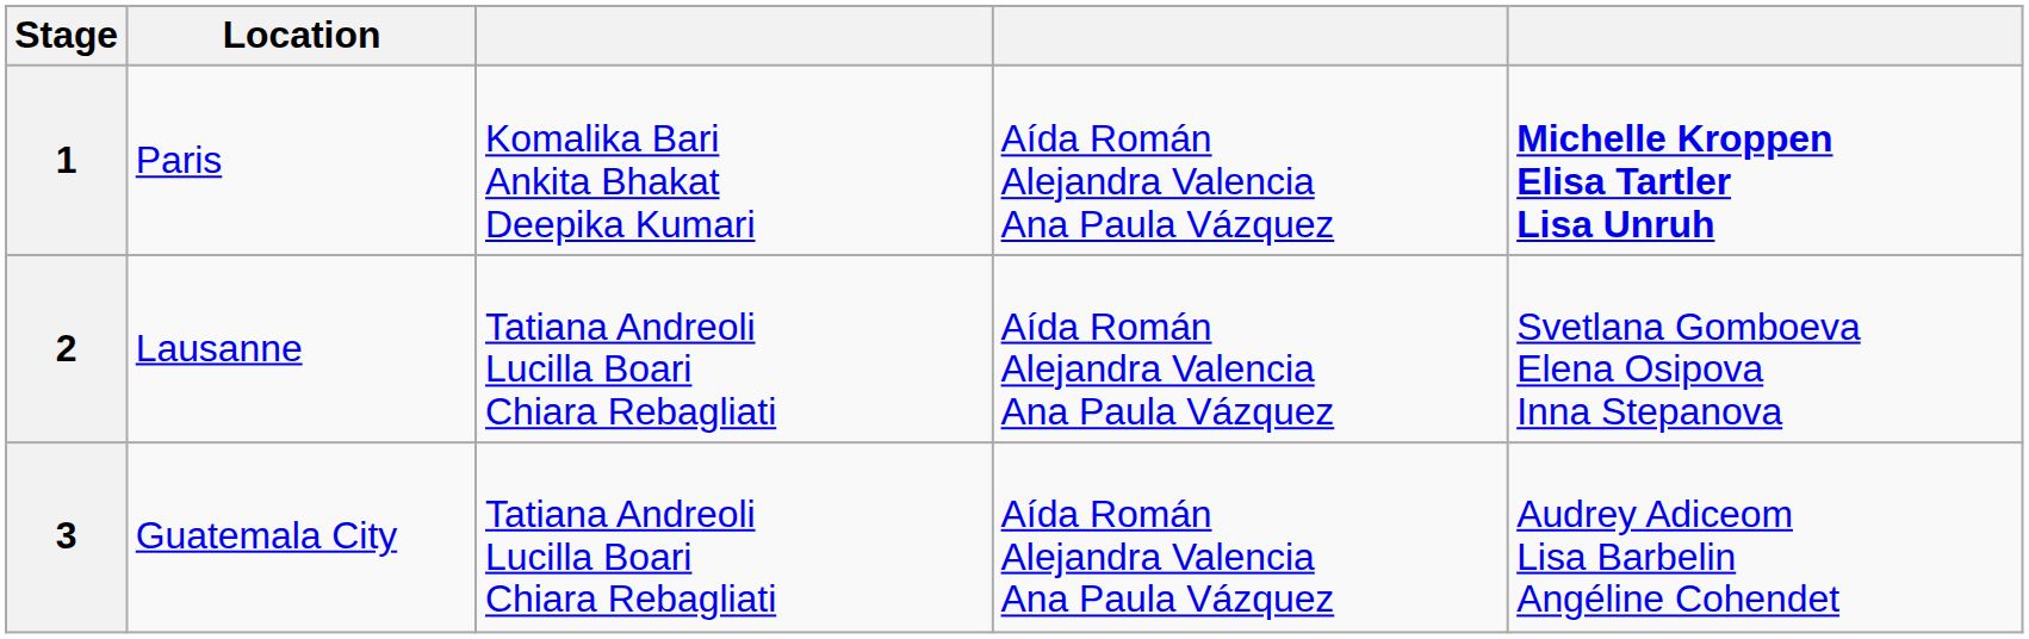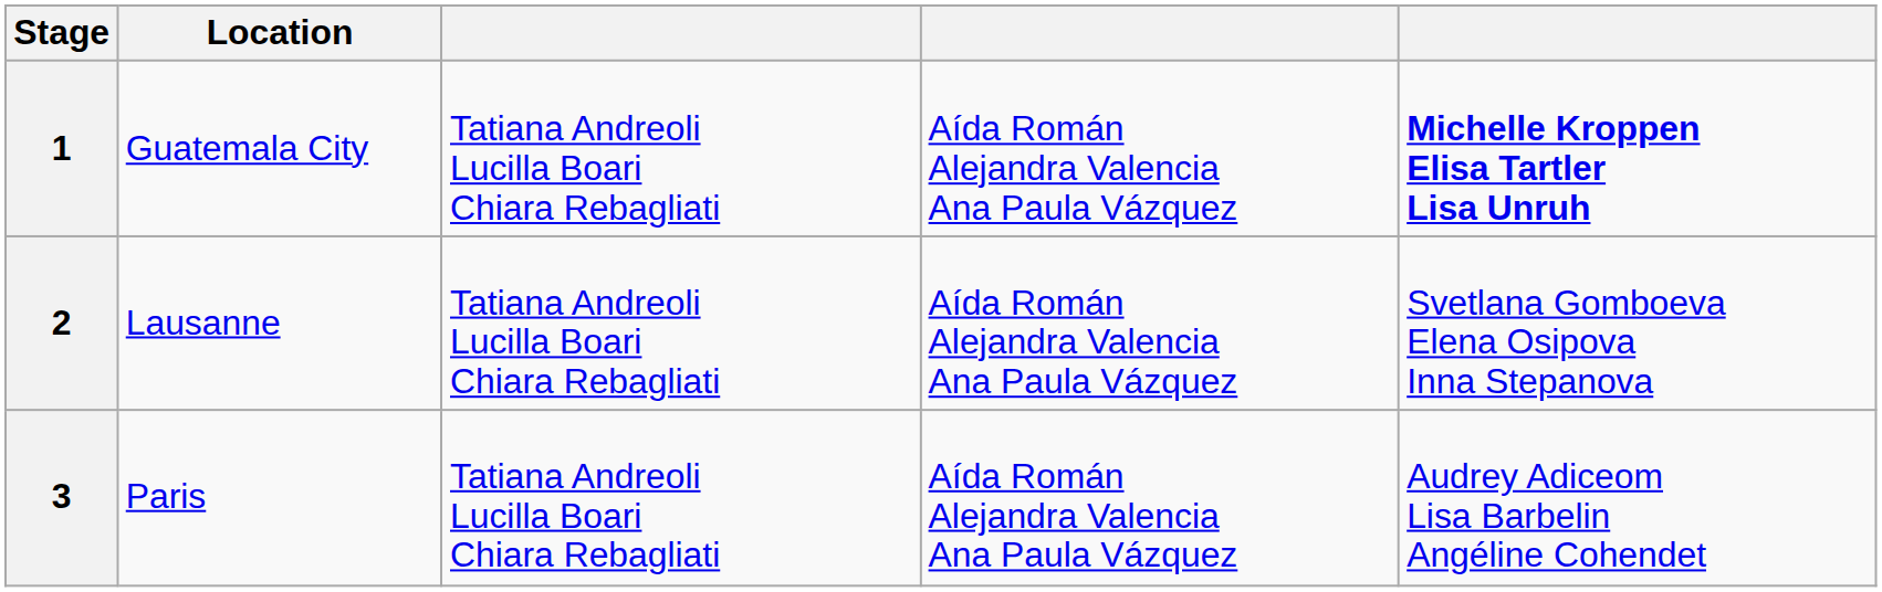 <table class="wikitable">
 <tr>
 <th>Stage</th>
 <th width=140>Location</th>
 <th width=210></th>
 <th width=210></th>
 <th width=210></th>
 </tr>
 <tr>
 <th>1</th>
-<td> <a href='#'>Paris</a></td>
-<td> <br> <a href='#'>Komalika Bari</a> <br> <a href='#'>Ankita Bhakat</a> <br> <a href='#'>Deepika Kumari</a></td>
+<td> <a href='#'>Guatemala City</a></td>
+<td> <br> <a href='#'>Tatiana Andreoli</a> <br> <a href='#'>Lucilla Boari</a> <br> <a href='#'>Chiara Rebagliati</a></td>
 <td> <br> <a href='#'>Aída Román</a> <br> <a href='#'>Alejandra Valencia</a> <br> <a href='#'>Ana Paula Vázquez</a></td>
 <td><strong> <br> <a href='#'>Michelle Kroppen</a> <br> <a href='#'>Elisa Tartler</a> <br> <a href='#'>Lisa Unruh</a></strong></td>
 </tr>
 <tr>
 <th>2</th>
 <td> <a href='#'>Lausanne</a></td>
 <td> <br> <a href='#'>Tatiana Andreoli</a> <br> <a href='#'>Lucilla Boari</a> <br> <a href='#'>Chiara Rebagliati</a></td>
 <td> <br> <a href='#'>Aída Román</a> <br> <a href='#'>Alejandra Valencia</a> <br> <a href='#'>Ana Paula Vázquez</a></td>
 <td> <br> <a href='#'>Svetlana Gomboeva</a> <br> <a href='#'>Elena Osipova</a> <br> <a href='#'>Inna Stepanova</a></td>
 </tr>
 <tr>
 <th>3</th>
-<td> <a href='#'>Guatemala City</a></td>
+<td> <a href='#'>Paris</a></td>
 <td> <br> <a href='#'>Tatiana Andreoli</a> <br> <a href='#'>Lucilla Boari</a> <br> <a href='#'>Chiara Rebagliati</a></td>
 <td> <br> <a href='#'>Aída Román</a> <br> <a href='#'>Alejandra Valencia</a> <br> <a href='#'>Ana Paula Vázquez</a></td>
 <td> <br> <a href='#'>Audrey Adiceom</a> <br> <a href='#'>Lisa Barbelin</a> <br> <a href='#'>Angéline Cohendet</a></td>
 </tr>
 </table>
